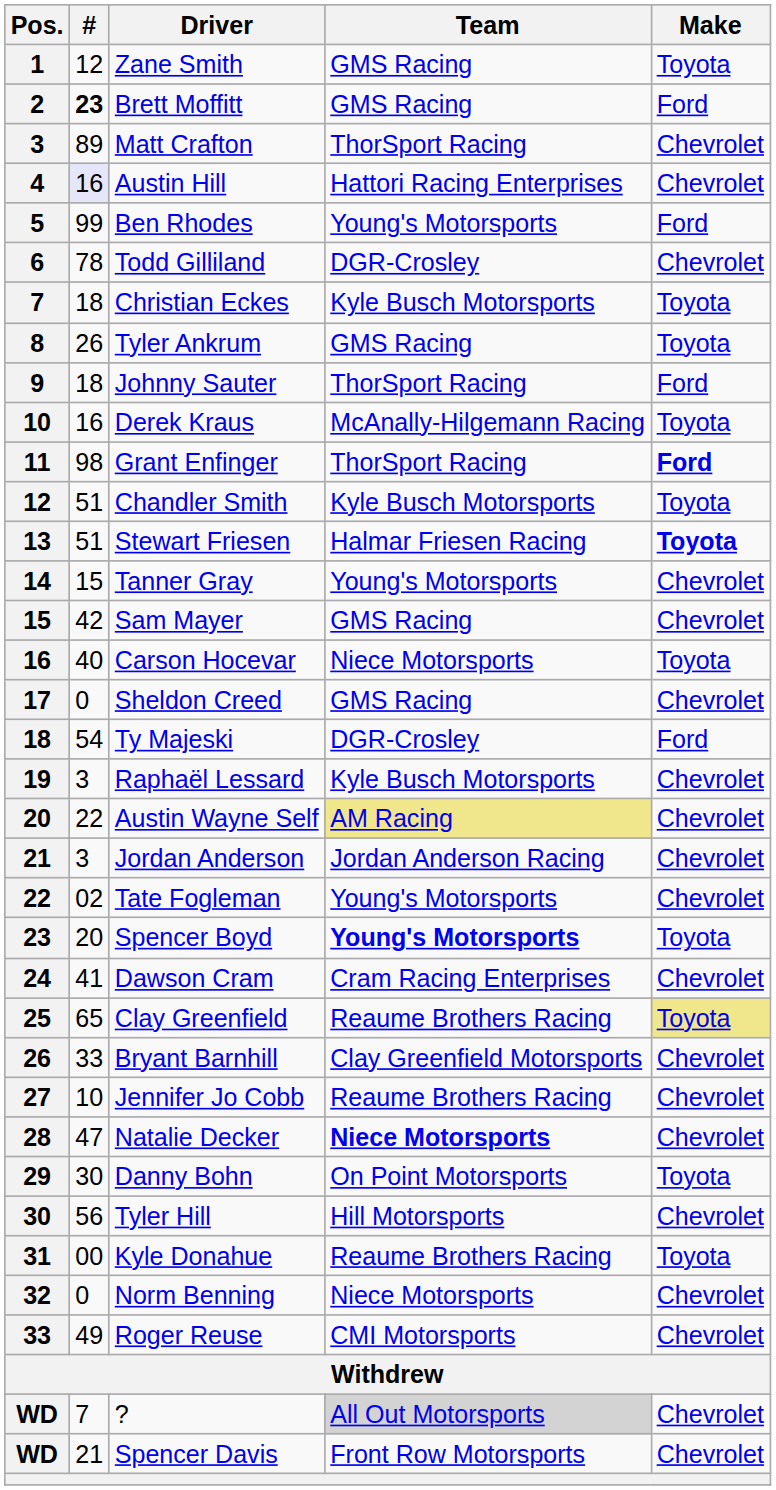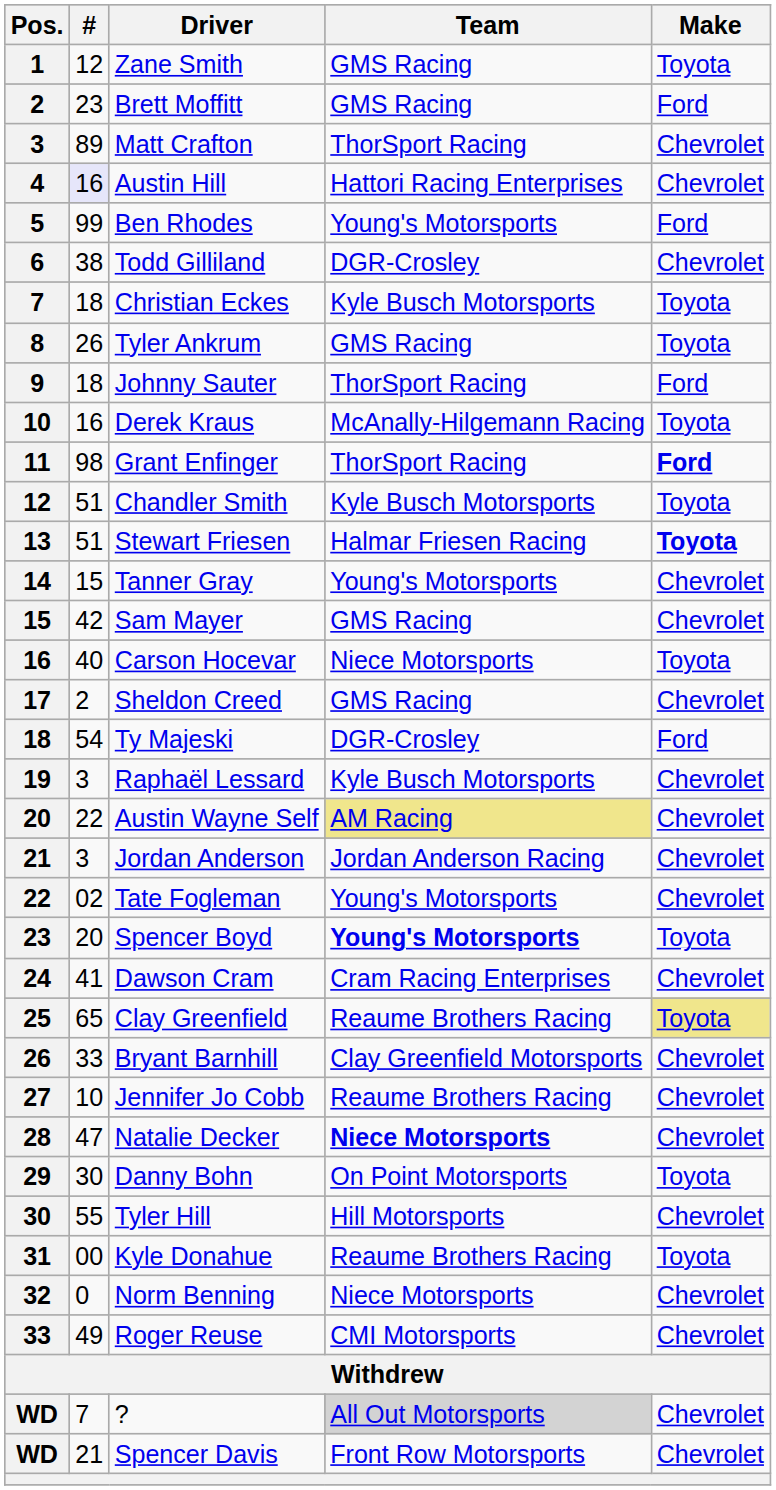 <table class="wikitable" style="font-size:95%">
 <tr>
 <th>Pos.</th>
 <th>#</th>
 <th>Driver</th>
 <th>Team</th>
 <th>Make</th>
 </tr>
 <tr>
 <th>1</th>
 <td>12</td>
 <td><a href='#'>Zane Smith</a></td>
 <td><a href='#'>GMS Racing</a></td>
 <td><a href='#'>Toyota</a></td>
 </tr>
 <tr>
 <th>2</th>
-<td><strong>23</strong></td>
+<td>23</td>
 <td><a href='#'>Brett Moffitt</a></td>
 <td><a href='#'>GMS Racing</a></td>
 <td><a href='#'>Ford</a></td>
 </tr>
 <tr>
 <th>3</th>
 <td>89</td>
 <td><a href='#'>Matt Crafton</a></td>
 <td><a href='#'>ThorSport Racing</a></td>
 <td><a href='#'>Chevrolet</a></td>
 </tr>
 <tr>
 <th>4</th>
 <td style="background: lavender;">16</td>
 <td><a href='#'>Austin Hill</a></td>
 <td><a href='#'>Hattori Racing Enterprises</a></td>
 <td><a href='#'>Chevrolet</a></td>
 </tr>
 <tr>
 <th>5</th>
 <td>99</td>
 <td><a href='#'>Ben Rhodes</a></td>
 <td><a href='#'>Young's Motorsports</a></td>
 <td><a href='#'>Ford</a></td>
 </tr>
 <tr>
 <th>6</th>
-<td>78</td>
+<td>38</td>
 <td><a href='#'>Todd Gilliland</a></td>
 <td><a href='#'>DGR-Crosley</a></td>
 <td><a href='#'>Chevrolet</a></td>
 </tr>
 <tr>
 <th>7</th>
 <td>18</td>
 <td><a href='#'>Christian Eckes</a></td>
 <td><a href='#'>Kyle Busch Motorsports</a></td>
 <td><a href='#'>Toyota</a></td>
 </tr>
 <tr>
 <th>8</th>
 <td>26</td>
 <td><a href='#'>Tyler Ankrum</a></td>
 <td><a href='#'>GMS Racing</a></td>
 <td><a href='#'>Toyota</a></td>
 </tr>
 <tr>
 <th>9</th>
 <td>18</td>
 <td><a href='#'>Johnny Sauter</a></td>
 <td><a href='#'>ThorSport Racing</a></td>
 <td><a href='#'>Ford</a></td>
 </tr>
 <tr>
 <th>10</th>
 <td>16</td>
 <td><a href='#'>Derek Kraus</a></td>
 <td><a href='#'>McAnally-Hilgemann Racing</a></td>
 <td><a href='#'>Toyota</a></td>
 </tr>
 <tr>
 <th>11</th>
 <td>98</td>
 <td><a href='#'>Grant Enfinger</a></td>
 <td><a href='#'>ThorSport Racing</a></td>
 <td><strong><a href='#'>Ford</a></strong></td>
 </tr>
 <tr>
 <th>12</th>
 <td>51</td>
 <td><a href='#'>Chandler Smith</a></td>
 <td><a href='#'>Kyle Busch Motorsports</a></td>
 <td><a href='#'>Toyota</a></td>
 </tr>
 <tr>
 <th>13</th>
 <td>51</td>
 <td><a href='#'>Stewart Friesen</a></td>
 <td><a href='#'>Halmar Friesen Racing</a></td>
 <td><strong><a href='#'>Toyota</a></strong></td>
 </tr>
 <tr>
 <th>14</th>
 <td>15</td>
 <td><a href='#'>Tanner Gray</a></td>
 <td><a href='#'>Young's Motorsports</a></td>
 <td><a href='#'>Chevrolet</a></td>
 </tr>
 <tr>
 <th>15</th>
 <td>42</td>
 <td><a href='#'>Sam Mayer</a></td>
 <td><a href='#'>GMS Racing</a></td>
 <td><a href='#'>Chevrolet</a></td>
 </tr>
 <tr>
 <th>16</th>
 <td>40</td>
 <td><a href='#'>Carson Hocevar</a></td>
 <td><a href='#'>Niece Motorsports</a></td>
 <td><a href='#'>Toyota</a></td>
 </tr>
 <tr>
 <th>17</th>
-<td>0</td>
+<td>2</td>
 <td><a href='#'>Sheldon Creed</a></td>
 <td><a href='#'>GMS Racing</a></td>
 <td><a href='#'>Chevrolet</a></td>
 </tr>
 <tr>
 <th>18</th>
 <td>54</td>
 <td><a href='#'>Ty Majeski</a></td>
 <td><a href='#'>DGR-Crosley</a></td>
 <td><a href='#'>Ford</a></td>
 </tr>
 <tr>
 <th>19</th>
 <td>3</td>
 <td><a href='#'>Raphaël Lessard</a></td>
 <td><a href='#'>Kyle Busch Motorsports</a></td>
 <td><a href='#'>Chevrolet</a></td>
 </tr>
 <tr>
 <th>20</th>
 <td>22</td>
 <td><a href='#'>Austin Wayne Self</a></td>
 <td style="background: khaki;"><a href='#'>AM Racing</a></td>
 <td><a href='#'>Chevrolet</a></td>
 </tr>
 <tr>
 <th>21</th>
 <td>3</td>
 <td><a href='#'>Jordan Anderson</a></td>
 <td><a href='#'>Jordan Anderson Racing</a></td>
 <td><a href='#'>Chevrolet</a></td>
 </tr>
 <tr>
 <th>22</th>
 <td>02</td>
 <td><a href='#'>Tate Fogleman</a></td>
 <td><a href='#'>Young's Motorsports</a></td>
 <td><a href='#'>Chevrolet</a></td>
 </tr>
 <tr>
 <th>23</th>
 <td>20</td>
 <td><a href='#'>Spencer Boyd</a></td>
 <td><strong><a href='#'>Young's Motorsports</a></strong></td>
 <td><a href='#'>Toyota</a></td>
 </tr>
 <tr>
 <th>24</th>
 <td>41</td>
 <td><a href='#'>Dawson Cram</a></td>
 <td><a href='#'>Cram Racing Enterprises</a></td>
 <td><a href='#'>Chevrolet</a></td>
 </tr>
 <tr>
 <th>25</th>
 <td>65</td>
 <td><a href='#'>Clay Greenfield</a></td>
 <td><a href='#'>Reaume Brothers Racing</a></td>
 <td style="background: khaki;"><a href='#'>Toyota</a></td>
 </tr>
 <tr>
 <th>26</th>
 <td>33</td>
 <td><a href='#'>Bryant Barnhill</a></td>
 <td><a href='#'>Clay Greenfield Motorsports</a></td>
 <td><a href='#'>Chevrolet</a></td>
 </tr>
 <tr>
 <th>27</th>
 <td>10</td>
 <td><a href='#'>Jennifer Jo Cobb</a></td>
 <td><a href='#'>Reaume Brothers Racing</a></td>
 <td><a href='#'>Chevrolet</a></td>
 </tr>
 <tr>
 <th>28</th>
 <td>47</td>
 <td><a href='#'>Natalie Decker</a></td>
 <td><strong><a href='#'>Niece Motorsports</a></strong></td>
 <td><a href='#'>Chevrolet</a></td>
 </tr>
 <tr>
 <th>29</th>
 <td>30</td>
 <td><a href='#'>Danny Bohn</a></td>
 <td><a href='#'>On Point Motorsports</a></td>
 <td><a href='#'>Toyota</a></td>
 </tr>
 <tr>
 <th>30</th>
-<td>56</td>
+<td>55</td>
 <td><a href='#'>Tyler Hill</a></td>
 <td><a href='#'>Hill Motorsports</a></td>
 <td><a href='#'>Chevrolet</a></td>
 </tr>
 <tr>
 <th>31</th>
 <td>00</td>
 <td><a href='#'>Kyle Donahue</a></td>
 <td><a href='#'>Reaume Brothers Racing</a></td>
 <td><a href='#'>Toyota</a></td>
 </tr>
 <tr>
 <th>32</th>
 <td>0</td>
 <td><a href='#'>Norm Benning</a></td>
 <td><a href='#'>Niece Motorsports</a></td>
 <td><a href='#'>Chevrolet</a></td>
 </tr>
 <tr>
 <th>33</th>
 <td>49</td>
 <td><a href='#'>Roger Reuse</a></td>
 <td><a href='#'>CMI Motorsports</a></td>
 <td><a href='#'>Chevrolet</a></td>
 </tr>
 <tr>
 <th colspan="5">Withdrew</th>
 </tr>
 <tr>
 <th>WD</th>
 <td>7</td>
 <td>?</td>
 <td style="background: lightgrey;"><a href='#'>All Out Motorsports</a></td>
 <td><a href='#'>Chevrolet</a></td>
 </tr>
 <tr>
 <th>WD</th>
 <td>21</td>
 <td><a href='#'>Spencer Davis</a></td>
 <td><a href='#'>Front Row Motorsports</a></td>
 <td><a href='#'>Chevrolet</a></td>
 </tr>
 <tr>
 <th colspan="5"></th>
 </tr>
 </table>
